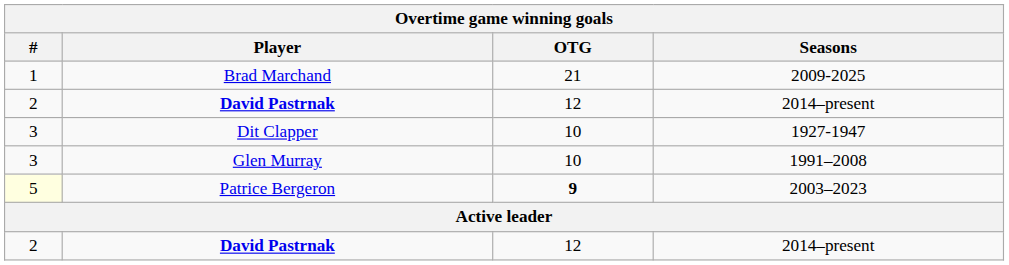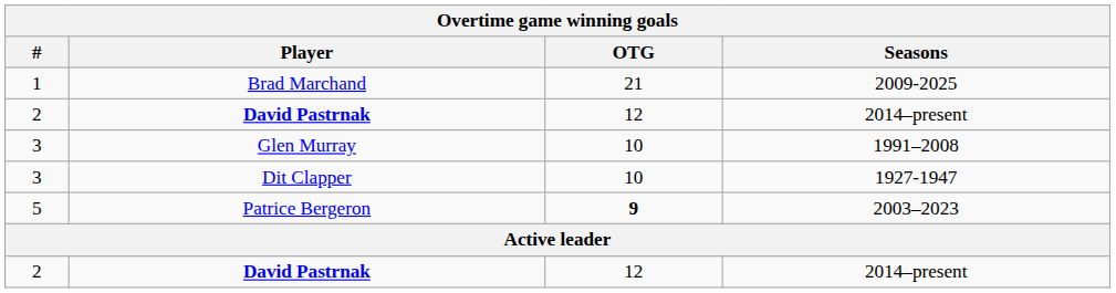 <table class="wikitable" style="text-align: center; font-size: 95%" width="70%">
 <tr>
 <th colspan="4">Overtime game winning goals</th>
 </tr>
 <tr>
 <th>#</th>
 <th>Player</th>
 <th>OTG</th>
 <th>Seasons</th>
 </tr>
 <tr>
 <td>1</td>
 <td><a href='#'>Brad Marchand</a></td>
 <td>21</td>
 <td>2009-2025</td>
 </tr>
 <tr>
 <td>2</td>
 <td><strong><a href='#'>David Pastrnak</a></strong></td>
 <td>12</td>
 <td>2014–present</td>
 </tr>
 <tr>
 <td>3</td>
+<td><a href='#'>Glen Murray</a></td>
+<td>10</td>
+<td>1991–2008</td>
+</tr>
+<tr>
+<td>3</td>
 <td><a href='#'>Dit Clapper</a></td>
 <td>10</td>
 <td>1927-1947</td>
 </tr>
 <tr>
-<td>3</td>
-<td><a href='#'>Glen Murray</a></td>
-<td>10</td>
-<td>1991–2008</td>
-</tr>
-<tr>
-<td style="background: lightyellow;">5</td>
+<td>5</td>
 <td><a href='#'>Patrice Bergeron</a></td>
 <td><strong>9</strong></td>
 <td>2003–2023</td>
 </tr>
 <tr>
 <th colspan="4">Active leader</th>
 </tr>
 <tr>
 <td>2</td>
 <td><strong><a href='#'>David Pastrnak</a></strong></td>
 <td>12</td>
 <td>2014–present</td>
 </tr>
 </table>
